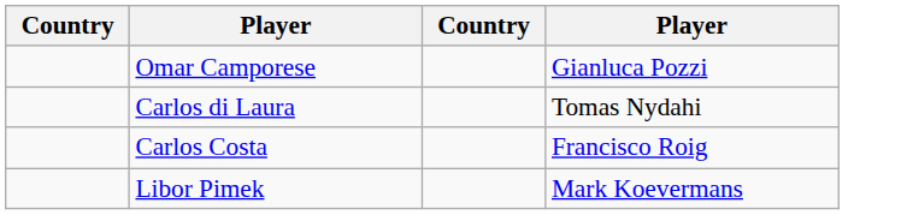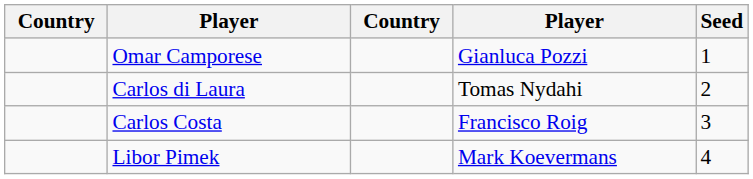 <table class="sortable wikitable">
 <tr>
 <th width="70">Country</th>
 <th width="175">Player</th>
 <th width="70">Country</th>
 <th width="175">Player</th>
+<th>Seed</th>
 </tr>
 <tr>
 <td></td>
 <td><a href='#'>Omar Camporese</a></td>
 <td></td>
 <td><a href='#'>Gianluca Pozzi</a></td>
+<td>1</td>
 </tr>
 <tr>
 <td></td>
 <td><a href='#'>Carlos di Laura</a></td>
 <td></td>
 <td>Tomas Nydahi</td>
+<td>2</td>
 </tr>
 <tr>
 <td></td>
 <td><a href='#'>Carlos Costa</a></td>
 <td></td>
 <td><a href='#'>Francisco Roig</a></td>
+<td>3</td>
 </tr>
 <tr>
 <td></td>
 <td><a href='#'>Libor Pimek</a></td>
 <td></td>
 <td><a href='#'>Mark Koevermans</a></td>
+<td>4</td>
 </tr>
 </table>
